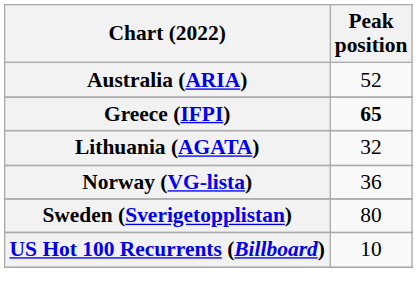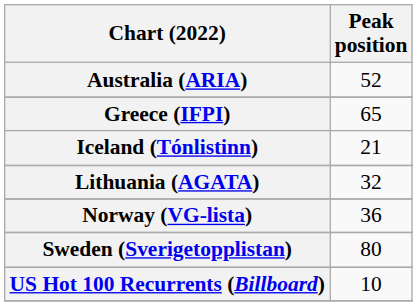 <table class="wikitable sortable plainrowheaders" style="text-align:center">
 <tr>
 <th scope="col">Chart (2022)</th>
 <th scope="col">Peak<br>position</th>
 </tr>
 <tr>
 <th scope="row">Australia (<a href='#'>ARIA</a>)</th>
 <td>52</td>
 </tr>
 <tr>
 </tr>
 <tr>
 </tr>
 <tr>
 </tr>
 <tr>
 </tr>
 <tr>
 <th scope="row">Greece (<a href='#'>IFPI</a>)</th>
-<td><strong>65</strong></td>
+<td>65</td>
+</tr>
+<tr>
+<th scope="row">Iceland (<a href='#'>Tónlistinn</a>)</th>
+<td>21</td>
 </tr>
 <tr>
 </tr>
 <tr>
 <th scope="row">Lithuania (<a href='#'>AGATA</a>)</th>
 <td>32</td>
 </tr>
 <tr>
 </tr>
 <tr>
 <th scope="row">Norway (<a href='#'>VG-lista</a>)</th>
 <td>36</td>
 </tr>
 <tr>
 </tr>
 <tr>
 </tr>
 <tr>
 <th scope="row">Sweden (<a href='#'>Sverigetopplistan</a>)</th>
 <td>80</td>
 </tr>
 <tr>
 </tr>
 <tr>
 </tr>
 <tr>
 </tr>
 <tr>
 <th scope="row"><a href='#'>US Hot 100 Recurrents</a> (<em><a href='#'>Billboard</a></em>)</th>
 <td>10</td>
 </tr>
 <tr>
 </tr>
 </table>
